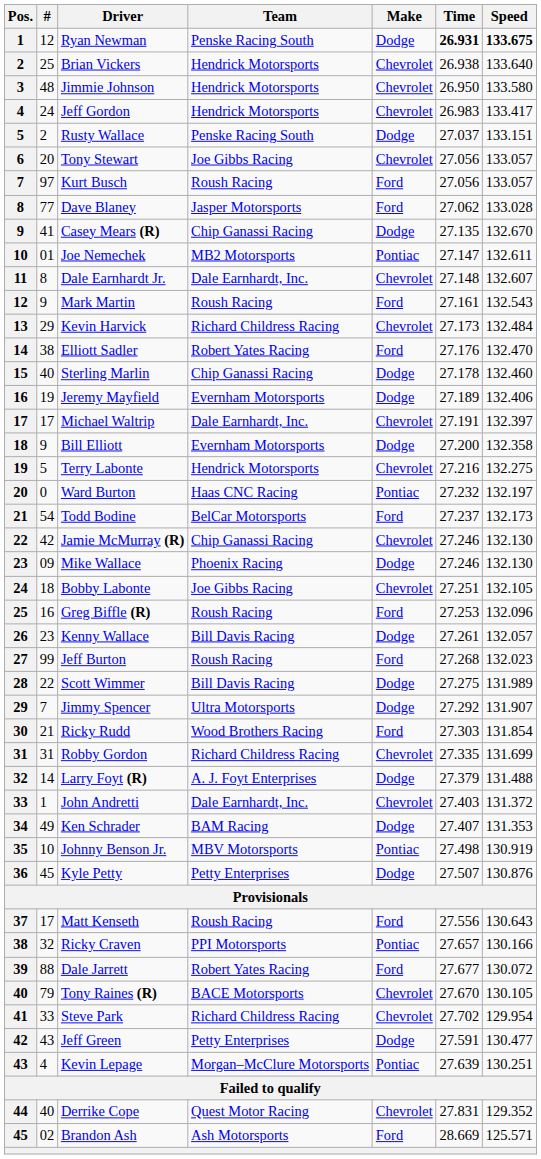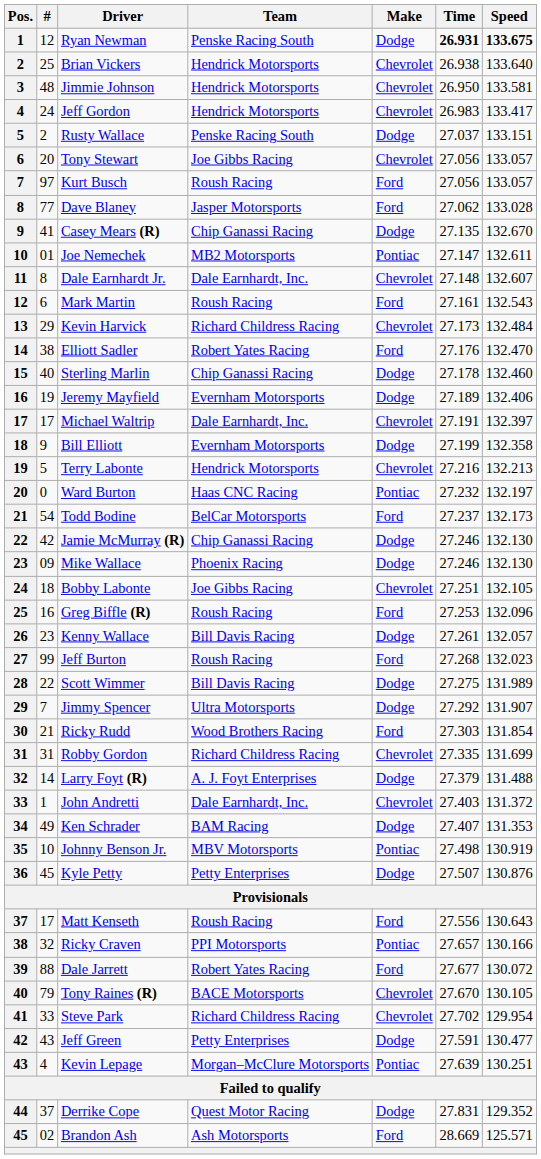 <table class="wikitable" style="font-size:95%">
 <tr>
 <th>Pos.</th>
 <th>#</th>
 <th>Driver</th>
 <th>Team</th>
 <th>Make</th>
 <th>Time</th>
 <th>Speed</th>
 </tr>
 <tr>
 <th>1</th>
 <td>12</td>
 <td><a href='#'>Ryan Newman</a></td>
 <td><a href='#'>Penske Racing South</a></td>
 <td><a href='#'>Dodge</a></td>
 <td><strong>26.931</strong></td>
 <td><strong>133.675</strong></td>
 </tr>
 <tr>
 <th>2</th>
 <td>25</td>
 <td><a href='#'>Brian Vickers</a></td>
 <td><a href='#'>Hendrick Motorsports</a></td>
 <td><a href='#'>Chevrolet</a></td>
 <td>26.938</td>
 <td>133.640</td>
 </tr>
 <tr>
 <th>3</th>
 <td>48</td>
 <td><a href='#'>Jimmie Johnson</a></td>
 <td><a href='#'>Hendrick Motorsports</a></td>
 <td><a href='#'>Chevrolet</a></td>
 <td>26.950</td>
-<td>133.580</td>
+<td>133.581</td>
 </tr>
 <tr>
 <th>4</th>
 <td>24</td>
 <td><a href='#'>Jeff Gordon</a></td>
 <td><a href='#'>Hendrick Motorsports</a></td>
 <td><a href='#'>Chevrolet</a></td>
 <td>26.983</td>
 <td>133.417</td>
 </tr>
 <tr>
 <th>5</th>
 <td>2</td>
 <td><a href='#'>Rusty Wallace</a></td>
 <td><a href='#'>Penske Racing South</a></td>
 <td><a href='#'>Dodge</a></td>
 <td>27.037</td>
 <td>133.151</td>
 </tr>
 <tr>
 <th>6</th>
 <td>20</td>
 <td><a href='#'>Tony Stewart</a></td>
 <td><a href='#'>Joe Gibbs Racing</a></td>
 <td><a href='#'>Chevrolet</a></td>
 <td>27.056</td>
 <td>133.057</td>
 </tr>
 <tr>
 <th>7</th>
 <td>97</td>
 <td><a href='#'>Kurt Busch</a></td>
 <td><a href='#'>Roush Racing</a></td>
 <td><a href='#'>Ford</a></td>
 <td>27.056</td>
 <td>133.057</td>
 </tr>
 <tr>
 <th>8</th>
 <td>77</td>
 <td><a href='#'>Dave Blaney</a></td>
 <td><a href='#'>Jasper Motorsports</a></td>
 <td><a href='#'>Ford</a></td>
 <td>27.062</td>
 <td>133.028</td>
 </tr>
 <tr>
 <th>9</th>
 <td>41</td>
 <td><a href='#'>Casey Mears</a> <strong>(R)</strong></td>
 <td><a href='#'>Chip Ganassi Racing</a></td>
 <td><a href='#'>Dodge</a></td>
 <td>27.135</td>
 <td>132.670</td>
 </tr>
 <tr>
 <th>10</th>
 <td>01</td>
 <td><a href='#'>Joe Nemechek</a></td>
 <td><a href='#'>MB2 Motorsports</a></td>
 <td><a href='#'>Pontiac</a></td>
 <td>27.147</td>
 <td>132.611</td>
 </tr>
 <tr>
 <th>11</th>
 <td>8</td>
 <td><a href='#'>Dale Earnhardt Jr.</a></td>
 <td><a href='#'>Dale Earnhardt, Inc.</a></td>
 <td><a href='#'>Chevrolet</a></td>
 <td>27.148</td>
 <td>132.607</td>
 </tr>
 <tr>
 <th>12</th>
-<td>9</td>
+<td>6</td>
 <td><a href='#'>Mark Martin</a></td>
 <td><a href='#'>Roush Racing</a></td>
 <td><a href='#'>Ford</a></td>
 <td>27.161</td>
 <td>132.543</td>
 </tr>
 <tr>
 <th>13</th>
 <td>29</td>
 <td><a href='#'>Kevin Harvick</a></td>
 <td><a href='#'>Richard Childress Racing</a></td>
 <td><a href='#'>Chevrolet</a></td>
 <td>27.173</td>
 <td>132.484</td>
 </tr>
 <tr>
 <th>14</th>
 <td>38</td>
 <td><a href='#'>Elliott Sadler</a></td>
 <td><a href='#'>Robert Yates Racing</a></td>
 <td><a href='#'>Ford</a></td>
 <td>27.176</td>
 <td>132.470</td>
 </tr>
 <tr>
 <th>15</th>
 <td>40</td>
 <td><a href='#'>Sterling Marlin</a></td>
 <td><a href='#'>Chip Ganassi Racing</a></td>
 <td><a href='#'>Dodge</a></td>
 <td>27.178</td>
 <td>132.460</td>
 </tr>
 <tr>
 <th>16</th>
 <td>19</td>
 <td><a href='#'>Jeremy Mayfield</a></td>
 <td><a href='#'>Evernham Motorsports</a></td>
 <td><a href='#'>Dodge</a></td>
 <td>27.189</td>
 <td>132.406</td>
 </tr>
 <tr>
 <th>17</th>
 <td>17</td>
 <td><a href='#'>Michael Waltrip</a></td>
 <td><a href='#'>Dale Earnhardt, Inc.</a></td>
 <td><a href='#'>Chevrolet</a></td>
 <td>27.191</td>
 <td>132.397</td>
 </tr>
 <tr>
 <th>18</th>
 <td>9</td>
 <td><a href='#'>Bill Elliott</a></td>
 <td><a href='#'>Evernham Motorsports</a></td>
 <td><a href='#'>Dodge</a></td>
-<td>27.200</td>
+<td>27.199</td>
 <td>132.358</td>
 </tr>
 <tr>
 <th>19</th>
 <td>5</td>
 <td><a href='#'>Terry Labonte</a></td>
 <td><a href='#'>Hendrick Motorsports</a></td>
 <td><a href='#'>Chevrolet</a></td>
 <td>27.216</td>
-<td>132.275</td>
+<td>132.213</td>
 </tr>
 <tr>
 <th>20</th>
 <td>0</td>
 <td><a href='#'>Ward Burton</a></td>
 <td><a href='#'>Haas CNC Racing</a></td>
 <td><a href='#'>Pontiac</a></td>
 <td>27.232</td>
 <td>132.197</td>
 </tr>
 <tr>
 <th>21</th>
 <td>54</td>
 <td><a href='#'>Todd Bodine</a></td>
 <td><a href='#'>BelCar Motorsports</a></td>
 <td><a href='#'>Ford</a></td>
 <td>27.237</td>
 <td>132.173</td>
 </tr>
 <tr>
 <th>22</th>
 <td>42</td>
 <td><a href='#'>Jamie McMurray</a> <strong>(R)</strong></td>
 <td><a href='#'>Chip Ganassi Racing</a></td>
-<td><a href='#'>Chevrolet</a></td>
+<td><a href='#'>Dodge</a></td>
 <td>27.246</td>
 <td>132.130</td>
 </tr>
 <tr>
 <th>23</th>
 <td>09</td>
 <td><a href='#'>Mike Wallace</a></td>
 <td><a href='#'>Phoenix Racing</a></td>
 <td><a href='#'>Dodge</a></td>
 <td>27.246</td>
 <td>132.130</td>
 </tr>
 <tr>
 <th>24</th>
 <td>18</td>
 <td><a href='#'>Bobby Labonte</a></td>
 <td><a href='#'>Joe Gibbs Racing</a></td>
 <td><a href='#'>Chevrolet</a></td>
 <td>27.251</td>
 <td>132.105</td>
 </tr>
 <tr>
 <th>25</th>
 <td>16</td>
 <td><a href='#'>Greg Biffle</a> <strong>(R)</strong></td>
 <td><a href='#'>Roush Racing</a></td>
 <td><a href='#'>Ford</a></td>
 <td>27.253</td>
 <td>132.096</td>
 </tr>
 <tr>
 <th>26</th>
 <td>23</td>
 <td><a href='#'>Kenny Wallace</a></td>
 <td><a href='#'>Bill Davis Racing</a></td>
 <td><a href='#'>Dodge</a></td>
 <td>27.261</td>
 <td>132.057</td>
 </tr>
 <tr>
 <th>27</th>
 <td>99</td>
 <td><a href='#'>Jeff Burton</a></td>
 <td><a href='#'>Roush Racing</a></td>
 <td><a href='#'>Ford</a></td>
 <td>27.268</td>
 <td>132.023</td>
 </tr>
 <tr>
 <th>28</th>
 <td>22</td>
 <td><a href='#'>Scott Wimmer</a></td>
 <td><a href='#'>Bill Davis Racing</a></td>
 <td><a href='#'>Dodge</a></td>
 <td>27.275</td>
 <td>131.989</td>
 </tr>
 <tr>
 <th>29</th>
 <td>7</td>
 <td><a href='#'>Jimmy Spencer</a></td>
 <td><a href='#'>Ultra Motorsports</a></td>
 <td><a href='#'>Dodge</a></td>
 <td>27.292</td>
 <td>131.907</td>
 </tr>
 <tr>
 <th>30</th>
 <td>21</td>
 <td><a href='#'>Ricky Rudd</a></td>
 <td><a href='#'>Wood Brothers Racing</a></td>
 <td><a href='#'>Ford</a></td>
 <td>27.303</td>
 <td>131.854</td>
 </tr>
 <tr>
 <th>31</th>
 <td>31</td>
 <td><a href='#'>Robby Gordon</a></td>
 <td><a href='#'>Richard Childress Racing</a></td>
 <td><a href='#'>Chevrolet</a></td>
 <td>27.335</td>
 <td>131.699</td>
 </tr>
 <tr>
 <th>32</th>
 <td>14</td>
 <td><a href='#'>Larry Foyt</a> <strong>(R)</strong></td>
 <td><a href='#'>A. J. Foyt Enterprises</a></td>
 <td><a href='#'>Dodge</a></td>
 <td>27.379</td>
 <td>131.488</td>
 </tr>
 <tr>
 <th>33</th>
 <td>1</td>
 <td><a href='#'>John Andretti</a></td>
 <td><a href='#'>Dale Earnhardt, Inc.</a></td>
 <td><a href='#'>Chevrolet</a></td>
 <td>27.403</td>
 <td>131.372</td>
 </tr>
 <tr>
 <th>34</th>
 <td>49</td>
 <td><a href='#'>Ken Schrader</a></td>
 <td><a href='#'>BAM Racing</a></td>
 <td><a href='#'>Dodge</a></td>
 <td>27.407</td>
 <td>131.353</td>
 </tr>
 <tr>
 <th>35</th>
 <td>10</td>
 <td><a href='#'>Johnny Benson Jr.</a></td>
 <td><a href='#'>MBV Motorsports</a></td>
 <td><a href='#'>Pontiac</a></td>
 <td>27.498</td>
 <td>130.919</td>
 </tr>
 <tr>
 <th>36</th>
 <td>45</td>
 <td><a href='#'>Kyle Petty</a></td>
 <td><a href='#'>Petty Enterprises</a></td>
 <td><a href='#'>Dodge</a></td>
 <td>27.507</td>
 <td>130.876</td>
 </tr>
 <tr>
 <th colspan="7">Provisionals</th>
 </tr>
 <tr>
 <th>37</th>
 <td>17</td>
 <td><a href='#'>Matt Kenseth</a></td>
 <td><a href='#'>Roush Racing</a></td>
 <td><a href='#'>Ford</a></td>
 <td>27.556</td>
 <td>130.643</td>
 </tr>
 <tr>
 <th>38</th>
 <td>32</td>
 <td><a href='#'>Ricky Craven</a></td>
 <td><a href='#'>PPI Motorsports</a></td>
 <td><a href='#'>Pontiac</a></td>
 <td>27.657</td>
 <td>130.166</td>
 </tr>
 <tr>
 <th>39</th>
 <td>88</td>
 <td><a href='#'>Dale Jarrett</a></td>
 <td><a href='#'>Robert Yates Racing</a></td>
 <td><a href='#'>Ford</a></td>
 <td>27.677</td>
 <td>130.072</td>
 </tr>
 <tr>
 <th>40</th>
 <td>79</td>
 <td><a href='#'>Tony Raines</a> <strong>(R)</strong></td>
 <td><a href='#'>BACE Motorsports</a></td>
 <td><a href='#'>Chevrolet</a></td>
 <td>27.670</td>
 <td>130.105</td>
 </tr>
 <tr>
 <th>41</th>
 <td>33</td>
 <td><a href='#'>Steve Park</a></td>
 <td><a href='#'>Richard Childress Racing</a></td>
 <td><a href='#'>Chevrolet</a></td>
 <td>27.702</td>
 <td>129.954</td>
 </tr>
 <tr>
 <th>42</th>
 <td>43</td>
 <td><a href='#'>Jeff Green</a></td>
 <td><a href='#'>Petty Enterprises</a></td>
 <td><a href='#'>Dodge</a></td>
 <td>27.591</td>
 <td>130.477</td>
 </tr>
 <tr>
 <th>43</th>
 <td>4</td>
 <td><a href='#'>Kevin Lepage</a></td>
 <td><a href='#'>Morgan–McClure Motorsports</a></td>
 <td><a href='#'>Pontiac</a></td>
 <td>27.639</td>
 <td>130.251</td>
 </tr>
 <tr>
 <th colspan="7">Failed to qualify</th>
 </tr>
 <tr>
 <th>44</th>
-<td>40</td>
+<td>37</td>
 <td><a href='#'>Derrike Cope</a></td>
 <td><a href='#'>Quest Motor Racing</a></td>
-<td><a href='#'>Chevrolet</a></td>
+<td><a href='#'>Dodge</a></td>
 <td>27.831</td>
 <td>129.352</td>
 </tr>
 <tr>
 <th>45</th>
 <td>02</td>
 <td><a href='#'>Brandon Ash</a></td>
 <td><a href='#'>Ash Motorsports</a></td>
 <td><a href='#'>Ford</a></td>
 <td>28.669</td>
 <td>125.571</td>
 </tr>
 <tr>
 <th colspan="7"></th>
 </tr>
 </table>
